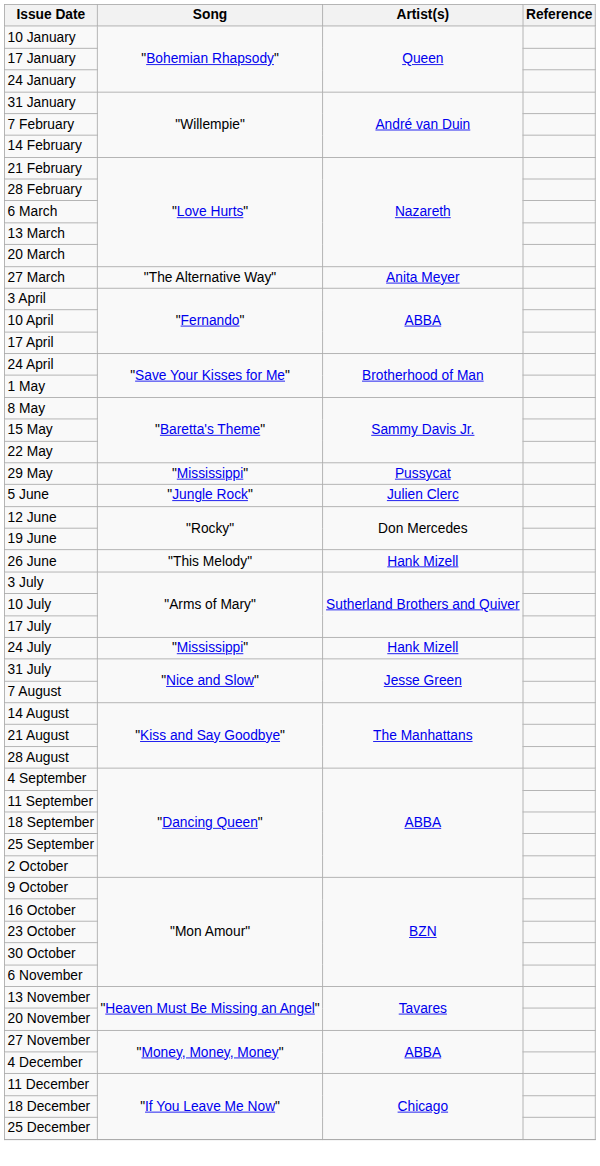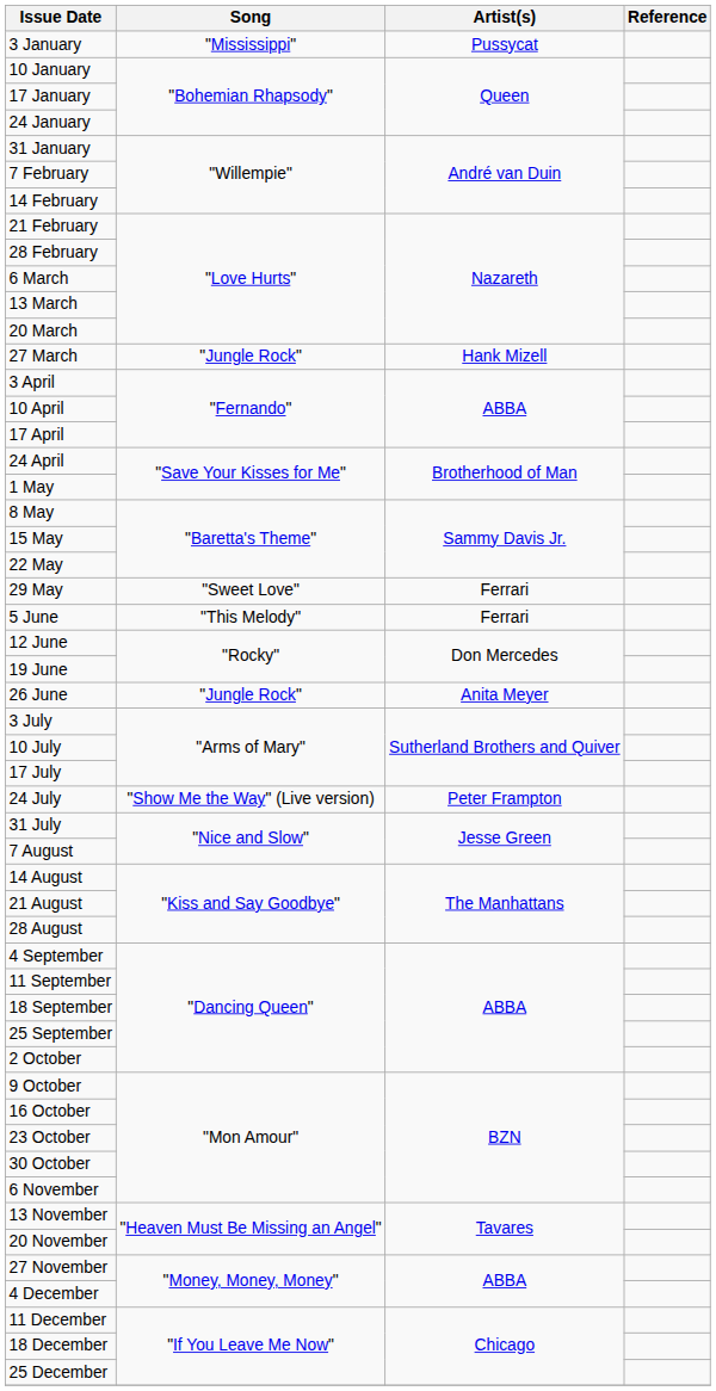 <table class="wikitable">
 <tr>
 <th align="center">Issue Date</th>
 <th align="center">Song</th>
 <th align="center">Artist(s)</th>
 <th align="center">Reference</th>
+</tr>
+<tr>
+<td>3 January</td>
+<td align="center">"<a href='#'>Mississippi</a>"</td>
+<td align="center"><a href='#'>Pussycat</a></td>
+<td align="center"></td>
 </tr>
 <tr>
 <td>10 January</td>
 <td align="center" rowspan="3">"<a href='#'>Bohemian Rhapsody</a>"</td>
 <td align="center" rowspan="3"><a href='#'>Queen</a></td>
 <td align="center"></td>
 </tr>
 <tr>
 <td>17 January</td>
 <td align="center"></td>
 </tr>
 <tr>
 <td>24 January</td>
 <td align="center"></td>
 </tr>
 <tr>
 <td>31 January</td>
 <td align="center" rowspan="3">"Willempie"</td>
 <td align="center" rowspan="3"><a href='#'>André van Duin</a></td>
 <td align="center"></td>
 </tr>
 <tr>
 <td>7 February</td>
 <td align="center"></td>
 </tr>
 <tr>
 <td>14 February</td>
 <td align="center"></td>
 </tr>
 <tr>
 <td>21 February</td>
 <td align="center" rowspan="5">"<a href='#'>Love Hurts</a>"</td>
 <td align="center" rowspan="5"><a href='#'>Nazareth</a></td>
 <td align="center"></td>
 </tr>
 <tr>
 <td>28 February</td>
 <td align="center"></td>
 </tr>
 <tr>
 <td>6 March</td>
 <td align="center"></td>
 </tr>
 <tr>
 <td>13 March</td>
 <td align="center"></td>
 </tr>
 <tr>
 <td>20 March</td>
 <td align="center"></td>
 </tr>
 <tr>
 <td>27 March</td>
-<td align="center">"The Alternative Way"</td>
-<td align="center"><a href='#'>Anita Meyer</a></td>
+<td align="center">"<a href='#'>Jungle Rock</a>"</td>
+<td align="center"><a href='#'>Hank Mizell</a></td>
 <td align="center"></td>
 </tr>
 <tr>
 <td>3 April</td>
 <td align="center" rowspan="3">"<a href='#'>Fernando</a>"</td>
 <td align="center" rowspan="3"><a href='#'>ABBA</a></td>
 <td align="center"></td>
 </tr>
 <tr>
 <td>10 April</td>
 <td align="center"></td>
 </tr>
 <tr>
 <td>17 April</td>
 <td align="center"></td>
 </tr>
 <tr>
 <td>24 April</td>
 <td align="center" rowspan="2">"<a href='#'>Save Your Kisses for Me</a>"</td>
 <td align="center" rowspan="2"><a href='#'>Brotherhood of Man</a></td>
 <td align="center"></td>
 </tr>
 <tr>
 <td>1 May</td>
 <td align="center"></td>
 </tr>
 <tr>
 <td>8 May</td>
 <td align="center" rowspan="3">"<a href='#'>Baretta's Theme</a>"</td>
 <td align="center" rowspan="3"><a href='#'>Sammy Davis Jr.</a></td>
 <td align="center"></td>
 </tr>
 <tr>
 <td>15 May</td>
 <td align="center"></td>
 </tr>
 <tr>
 <td>22 May</td>
 <td align="center"></td>
 </tr>
 <tr>
 <td>29 May</td>
-<td align="center">"<a href='#'>Mississippi</a>"</td>
-<td align="center"><a href='#'>Pussycat</a></td>
+<td align="center">"Sweet Love"</td>
+<td align="center">Ferrari</td>
 <td align="center"></td>
 </tr>
 <tr>
 <td>5 June</td>
-<td align="center">"<a href='#'>Jungle Rock</a>"</td>
-<td align="center"><a href='#'>Julien Clerc</a></td>
+<td align="center">"This Melody"</td>
+<td align="center">Ferrari</td>
 <td align="center"></td>
 </tr>
 <tr>
 <td>12 June</td>
 <td align="center" rowspan="2">"Rocky"</td>
 <td align="center" rowspan="2">Don Mercedes</td>
 <td align="center"></td>
 </tr>
 <tr>
 <td>19 June</td>
 <td align="center"></td>
 </tr>
 <tr>
 <td>26 June</td>
-<td align="center">"This Melody"</td>
-<td align="center"><a href='#'>Hank Mizell</a></td>
+<td align="center">"<a href='#'>Jungle Rock</a>"</td>
+<td align="center"><a href='#'>Anita Meyer</a></td>
 <td align="center"></td>
 </tr>
 <tr>
 <td>3 July</td>
 <td align="center" rowspan="3">"Arms of Mary"</td>
 <td align="center" rowspan="3"><a href='#'>Sutherland Brothers and Quiver</a></td>
 <td align="center"></td>
 </tr>
 <tr>
 <td>10 July</td>
 <td align="center"></td>
 </tr>
 <tr>
 <td>17 July</td>
 <td align="center"></td>
 </tr>
 <tr>
 <td>24 July</td>
-<td align="center">"<a href='#'>Mississippi</a>"</td>
-<td align="center"><a href='#'>Hank Mizell</a></td>
+<td align="center">"<a href='#'>Show Me the Way</a>"  (Live version)</td>
+<td align="center"><a href='#'>Peter Frampton</a></td>
 <td align="center"></td>
 </tr>
 <tr>
 <td>31 July</td>
 <td align="center" rowspan="2">"<a href='#'>Nice and Slow</a>"</td>
 <td align="center" rowspan="2"><a href='#'>Jesse Green</a></td>
 <td align="center"></td>
 </tr>
 <tr>
 <td>7 August</td>
 <td align="center"></td>
 </tr>
 <tr>
 <td>14 August</td>
 <td align="center" rowspan="3">"<a href='#'>Kiss and Say Goodbye</a>"</td>
 <td align="center" rowspan="3"><a href='#'>The Manhattans</a></td>
 <td align="center"></td>
 </tr>
 <tr>
 <td>21 August</td>
 <td align="center"></td>
 </tr>
 <tr>
 <td>28 August</td>
 <td align="center"></td>
 </tr>
 <tr>
 <td>4 September</td>
 <td align="center" rowspan="5">"<a href='#'>Dancing Queen</a>"</td>
 <td align="center" rowspan="5"><a href='#'>ABBA</a></td>
 <td align="center"></td>
 </tr>
 <tr>
 <td>11 September</td>
 <td align="center"></td>
 </tr>
 <tr>
 <td>18 September</td>
 <td align="center"></td>
 </tr>
 <tr>
 <td>25 September</td>
 <td align="center"></td>
 </tr>
 <tr>
 <td>2 October</td>
 <td align="center"></td>
 </tr>
 <tr>
 <td>9 October</td>
 <td align="center" rowspan="5">"Mon Amour"</td>
 <td align="center" rowspan="5"><a href='#'>BZN</a></td>
 <td align="center"></td>
 </tr>
 <tr>
 <td>16 October</td>
 <td align="center"></td>
 </tr>
 <tr>
 <td>23 October</td>
 <td align="center"></td>
 </tr>
 <tr>
 <td>30 October</td>
 <td align="center"></td>
 </tr>
 <tr>
 <td>6 November</td>
 <td align="center"></td>
 </tr>
 <tr>
 <td>13 November</td>
 <td align="center" rowspan="2">"<a href='#'>Heaven Must Be Missing an Angel</a>"</td>
 <td align="center" rowspan="2"><a href='#'>Tavares</a></td>
 <td align="center"></td>
 </tr>
 <tr>
 <td>20 November</td>
 <td align="center"></td>
 </tr>
 <tr>
 <td>27 November</td>
 <td align="center" rowspan="2">"<a href='#'>Money, Money, Money</a>"</td>
 <td align="center" rowspan="2"><a href='#'>ABBA</a></td>
 <td align="center"></td>
 </tr>
 <tr>
 <td>4 December</td>
 <td align="center"></td>
 </tr>
 <tr>
 <td>11 December</td>
 <td align="center" rowspan="3">"<a href='#'>If You Leave Me Now</a>"</td>
 <td align="center" rowspan="3"><a href='#'>Chicago</a></td>
 <td align="center"></td>
 </tr>
 <tr>
 <td>18 December</td>
 <td align="center"></td>
 </tr>
 <tr>
 <td>25 December</td>
 <td align="center"></td>
 </tr>
 <tr>
 </tr>
 </table>
